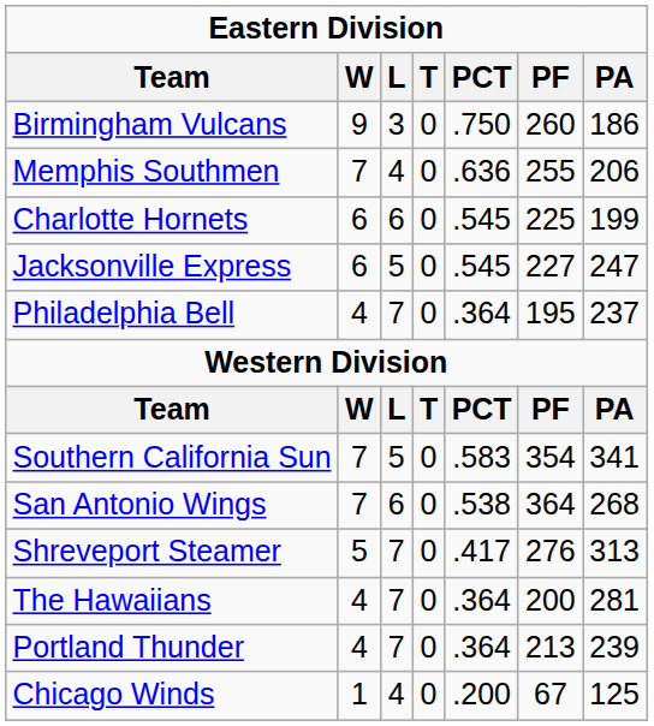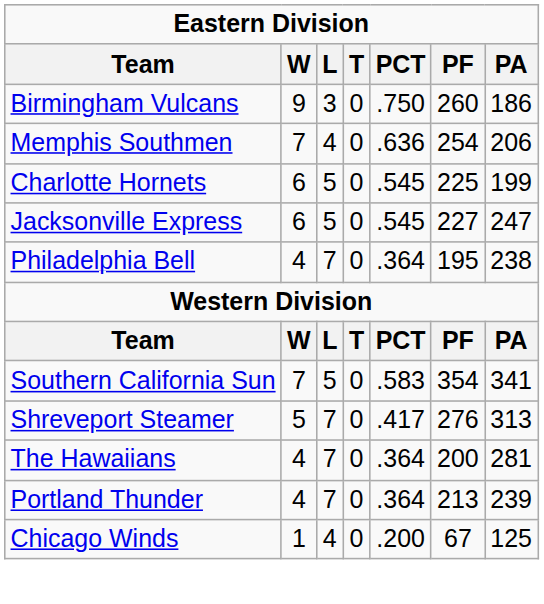 <table class="wikitable">
 <tr>
 <td colspan="7" style="text-align:center;"><strong>Eastern Division</strong></td>
 </tr>
 <tr>
 <th>Team</th>
 <th>W</th>
 <th>L</th>
 <th>T</th>
 <th>PCT</th>
 <th>PF</th>
 <th>PA</th>
 </tr>
 <tr style="text-align:center;">
 <td align="left"><a href='#'>Birmingham Vulcans</a></td>
 <td>9</td>
 <td>3</td>
 <td>0</td>
 <td>.750</td>
 <td>260</td>
 <td>186</td>
 </tr>
 <tr style="text-align:center;">
 <td align="left"><a href='#'>Memphis Southmen</a></td>
 <td>7</td>
 <td>4</td>
 <td>0</td>
 <td>.636</td>
-<td>255</td>
+<td>254</td>
 <td>206</td>
 </tr>
 <tr style="text-align:center;">
 <td align="left"><a href='#'>Charlotte Hornets</a></td>
 <td>6</td>
-<td>6</td>
+<td>5</td>
 <td>0</td>
 <td>.545</td>
 <td>225</td>
 <td>199</td>
 </tr>
 <tr style="text-align:center;">
 <td align="left"><a href='#'>Jacksonville Express</a></td>
 <td>6</td>
 <td>5</td>
 <td>0</td>
 <td>.545</td>
 <td>227</td>
 <td>247</td>
 </tr>
 <tr style="text-align:center;">
 <td align="left"><a href='#'>Philadelphia Bell</a></td>
 <td>4</td>
 <td>7</td>
 <td>0</td>
 <td>.364</td>
 <td>195</td>
-<td>237</td>
+<td>238</td>
 </tr>
 <tr>
 <td colspan="7" style="text-align:center;"><strong>Western Division</strong></td>
 </tr>
 <tr>
 <th>Team</th>
 <th>W</th>
 <th>L</th>
 <th>T</th>
 <th>PCT</th>
 <th>PF</th>
 <th>PA</th>
 </tr>
 <tr style="text-align:center;">
 <td align="left"><a href='#'>Southern California Sun</a></td>
 <td>7</td>
 <td>5</td>
 <td>0</td>
 <td>.583</td>
 <td>354</td>
 <td>341</td>
-</tr>
-<tr style="text-align:center;">
-<td align="left"><a href='#'>San Antonio Wings</a></td>
-<td>7</td>
-<td>6</td>
-<td>0</td>
-<td>.538</td>
-<td>364</td>
-<td>268</td>
 </tr>
 <tr style="text-align:center;">
 <td align="left"><a href='#'>Shreveport Steamer</a></td>
 <td>5</td>
 <td>7</td>
 <td>0</td>
 <td>.417</td>
 <td>276</td>
 <td>313</td>
 </tr>
 <tr style="text-align:center;">
 <td align="left"><a href='#'>The Hawaiians</a></td>
 <td>4</td>
 <td>7</td>
 <td>0</td>
 <td>.364</td>
 <td>200</td>
 <td>281</td>
 </tr>
 <tr style="text-align:center;">
 <td align="left"><a href='#'>Portland Thunder</a></td>
 <td>4</td>
 <td>7</td>
 <td>0</td>
 <td>.364</td>
 <td>213</td>
 <td>239</td>
 </tr>
 <tr style="text-align:center;">
 <td align="left"><a href='#'>Chicago Winds</a></td>
 <td>1</td>
 <td>4</td>
 <td>0</td>
 <td>.200</td>
 <td>67</td>
 <td>125</td>
 </tr>
 </table>
